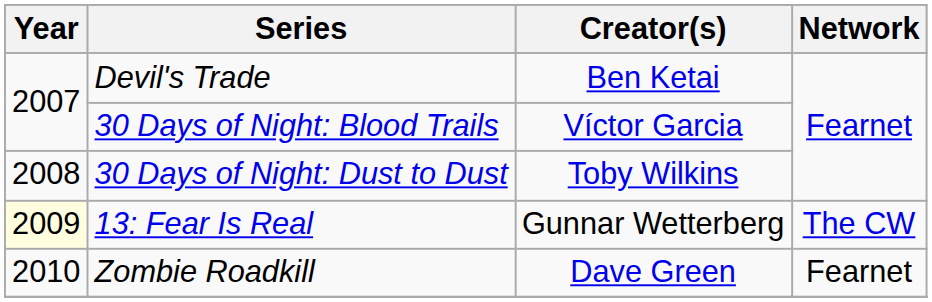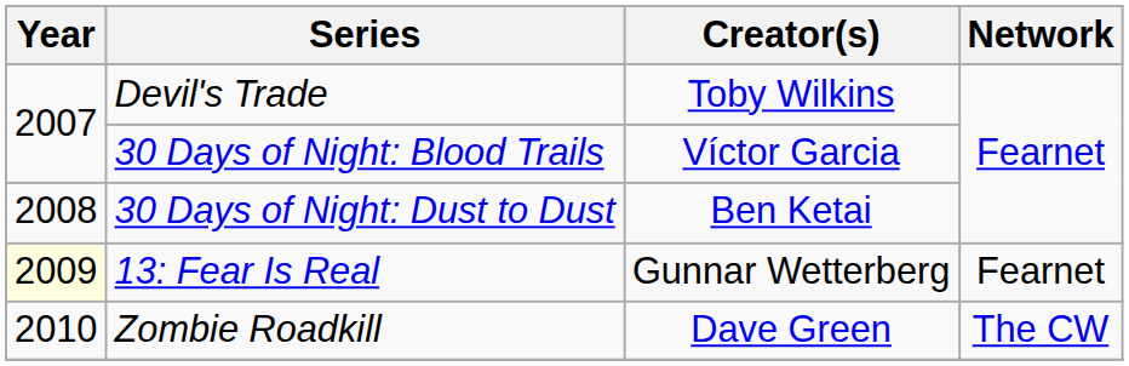 <table class="wikitable sortable">
 <tr style="background:#b0c4de; text-align:center;">
 <th>Year</th>
 <th>Series</th>
 <th>Creator(s)</th>
 <th>Network</th>
 </tr>
 <tr>
 <td rowspan="2" style="text-align:center;">2007</td>
 <td style="text-align:left;"><em>Devil's Trade</em></td>
-<td style="text-align:center;"><a href='#'>Ben Ketai</a></td>
+<td style="text-align:center;"><a href='#'>Toby Wilkins</a></td>
 <td rowspan="3" style="text-align:center;"><a href='#'>Fearnet</a></td>
 </tr>
 <tr>
 <td style="text-align:left;"><em><a href='#'>30 Days of Night: Blood Trails</a></em></td>
 <td style="text-align:center;"><a href='#'>Víctor Garcia</a></td>
 </tr>
 <tr>
 <td style="text-align:center;">2008</td>
 <td style="text-align:left;"><em><a href='#'>30 Days of Night: Dust to Dust</a></em></td>
-<td style="text-align:center;"><a href='#'>Toby Wilkins</a></td>
+<td style="text-align:center;"><a href='#'>Ben Ketai</a></td>
 </tr>
 <tr>
 <td style="background: lightyellow; text-align:center;">2009</td>
 <td style="text-align:left;"><em><a href='#'>13: Fear Is Real</a></em></td>
 <td style="text-align:center;">Gunnar Wetterberg</td>
-<td style="text-align:center;"><a href='#'>The CW</a></td>
+<td style="text-align:center;">Fearnet</td>
 </tr>
 <tr>
 <td style="text-align:center;">2010</td>
 <td style="text-align:left;"><em>Zombie Roadkill</em></td>
 <td style="text-align:center;"><a href='#'>Dave Green</a></td>
-<td style="text-align:center;">Fearnet</td>
+<td style="text-align:center;"><a href='#'>The CW</a></td>
 </tr>
 <tr>
 </tr>
 </table>
